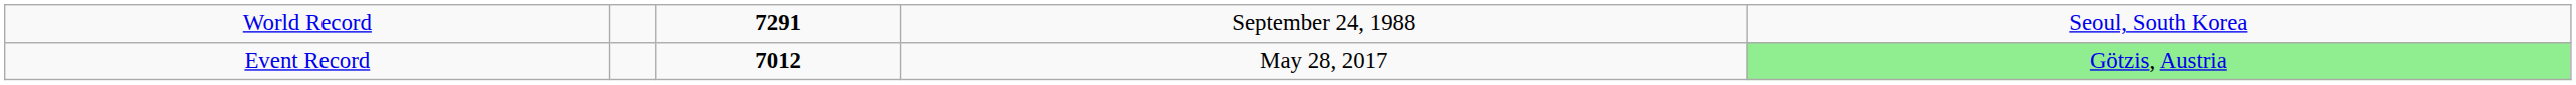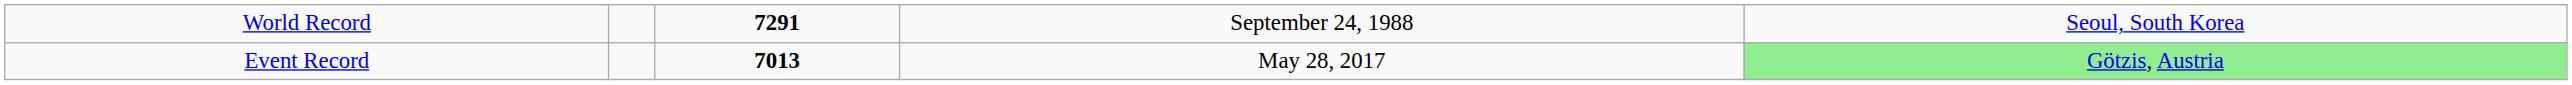 <table width="95%" class="wikitable" style=" text-align:center; font-size:105%;">
 <tr>
 <td><a href='#'>World Record</a></td>
 <td></td>
 <td><strong>7291 </strong></td>
 <td>September 24, 1988</td>
 <td> <a href='#'>Seoul, South Korea</a></td>
 </tr>
 <tr>
 <td><a href='#'>Event Record</a></td>
 <td></td>
-<td><strong>7012 </strong></td>
+<td><strong>7013 </strong></td>
 <td>May 28, 2017</td>
 <td style="background: lightgreen;"> <a href='#'>Götzis</a>, <a href='#'>Austria</a></td>
 </tr>
 </table>
